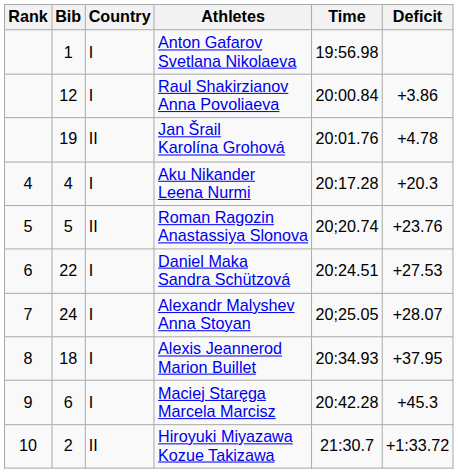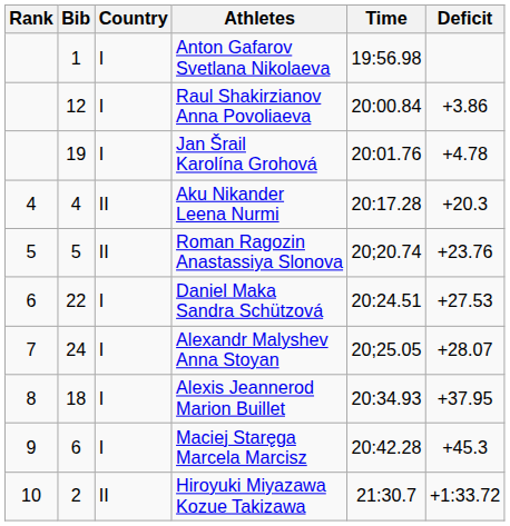 <table class="wikitable sortable" style="text-align:center">
 <tr>
 <th>Rank</th>
 <th>Bib</th>
 <th>Country</th>
 <th>Athletes</th>
 <th>Time</th>
 <th>Deficit</th>
 </tr>
 <tr>
 <td></td>
 <td>1</td>
 <td align=left> I</td>
 <td align=left><a href='#'>Anton Gafarov</a><br><a href='#'>Svetlana Nikolaeva</a></td>
 <td>19:56.98</td>
 <td></td>
 </tr>
 <tr>
 <td></td>
 <td>12</td>
 <td align=left> I</td>
 <td align=left><a href='#'>Raul Shakirzianov</a><br><a href='#'>Anna Povoliaeva</a></td>
 <td>20:00.84</td>
 <td>+3.86</td>
 </tr>
 <tr>
 <td></td>
 <td>19</td>
-<td align=left> II</td>
+<td align=left> I</td>
 <td align=left><a href='#'>Jan Šrail</a><br><a href='#'>Karolína Grohová</a></td>
 <td>20:01.76</td>
 <td>+4.78</td>
 </tr>
 <tr>
 <td>4</td>
 <td>4</td>
-<td align=left> I</td>
+<td align=left> II</td>
 <td align=left><a href='#'>Aku Nikander</a><br><a href='#'>Leena Nurmi</a></td>
 <td>20:17.28</td>
 <td>+20.3</td>
 </tr>
 <tr>
 <td>5</td>
 <td>5</td>
 <td align=left> II</td>
 <td align=left><a href='#'>Roman Ragozin</a><br><a href='#'>Anastassiya Slonova</a></td>
 <td>20;20.74</td>
 <td>+23.76</td>
 </tr>
 <tr>
 <td>6</td>
 <td>22</td>
 <td align=left> I</td>
 <td align=left><a href='#'>Daniel Maka</a><br><a href='#'>Sandra Schützová</a></td>
 <td>20:24.51</td>
 <td>+27.53</td>
 </tr>
 <tr>
 <td>7</td>
 <td>24</td>
 <td align=left> I</td>
 <td align=left><a href='#'>Alexandr Malyshev</a><br><a href='#'>Anna Stoyan</a></td>
 <td>20;25.05</td>
 <td>+28.07</td>
 </tr>
 <tr>
 <td>8</td>
 <td>18</td>
 <td align=left> I</td>
 <td align=left><a href='#'>Alexis Jeannerod</a><br><a href='#'>Marion Buillet</a></td>
 <td>20:34.93</td>
 <td>+37.95</td>
 </tr>
 <tr>
 <td>9</td>
 <td>6</td>
 <td align=left> I</td>
 <td align=left><a href='#'>Maciej Staręga</a><br><a href='#'>Marcela Marcisz</a></td>
 <td>20:42.28</td>
 <td>+45.3</td>
 </tr>
 <tr>
 <td>10</td>
 <td>2</td>
 <td align=left> II</td>
 <td align=left><a href='#'>Hiroyuki Miyazawa</a><br><a href='#'>Kozue Takizawa</a></td>
 <td>21:30.7</td>
 <td>+1:33.72</td>
 </tr>
 </table>
